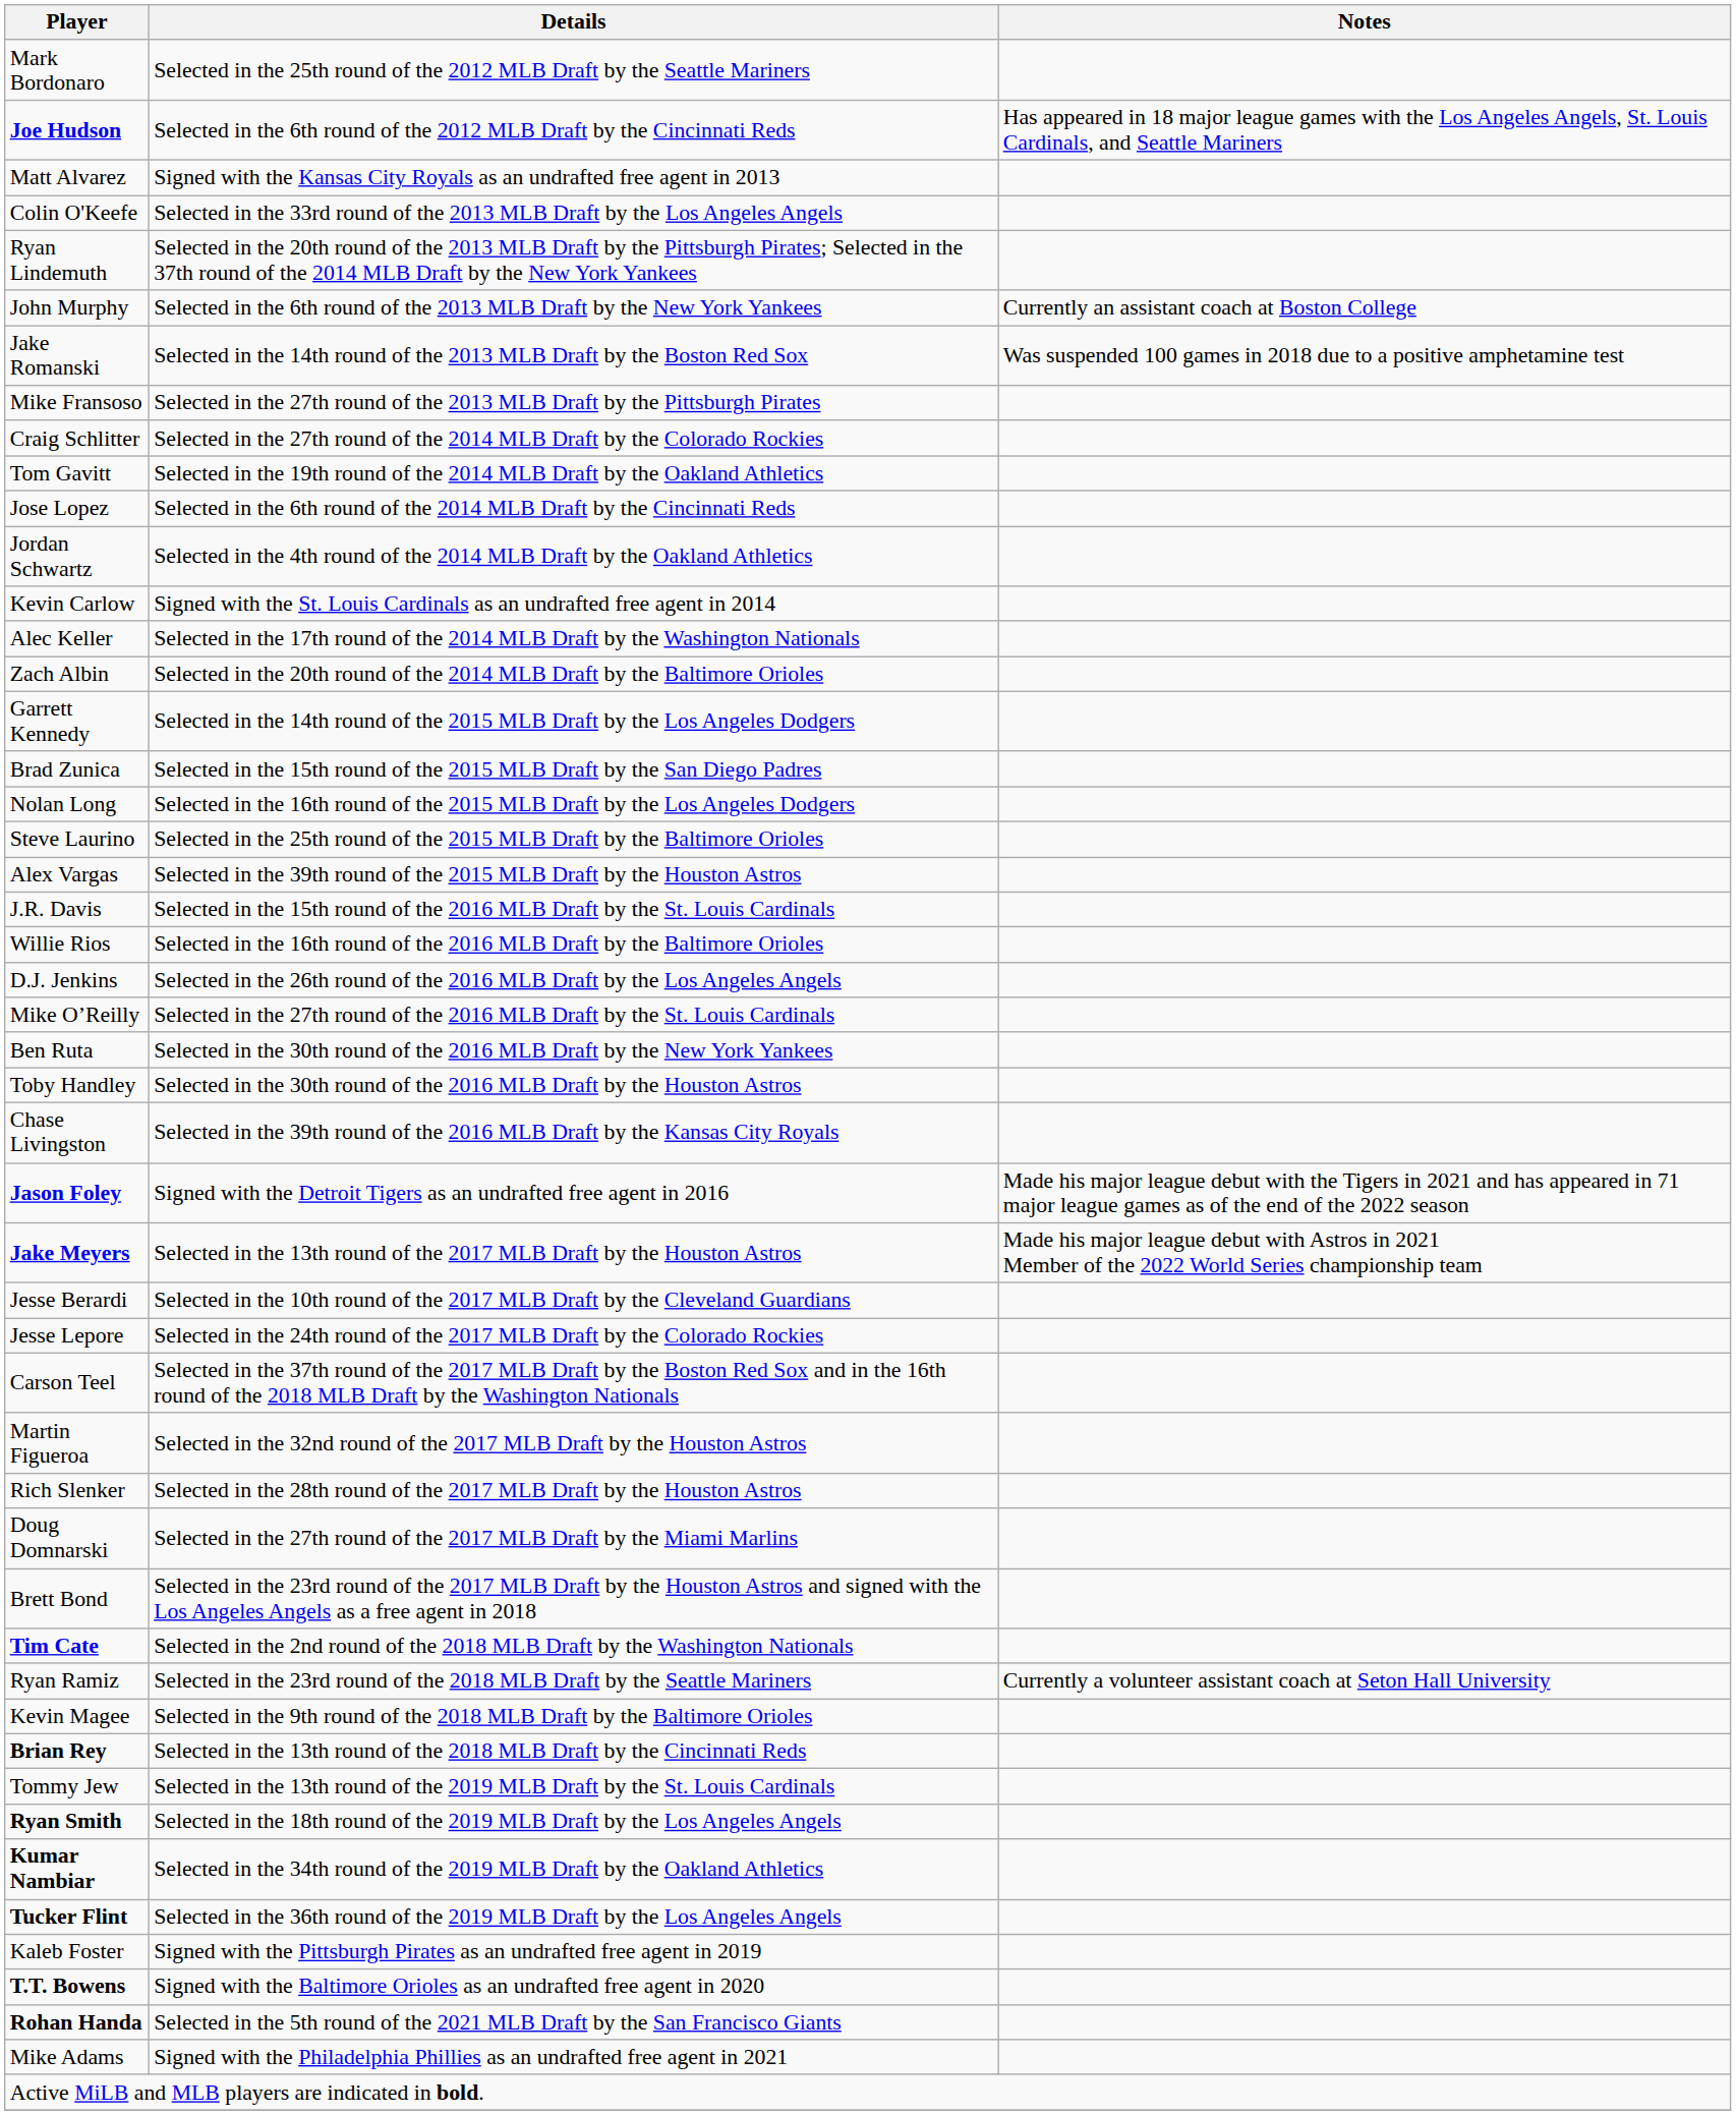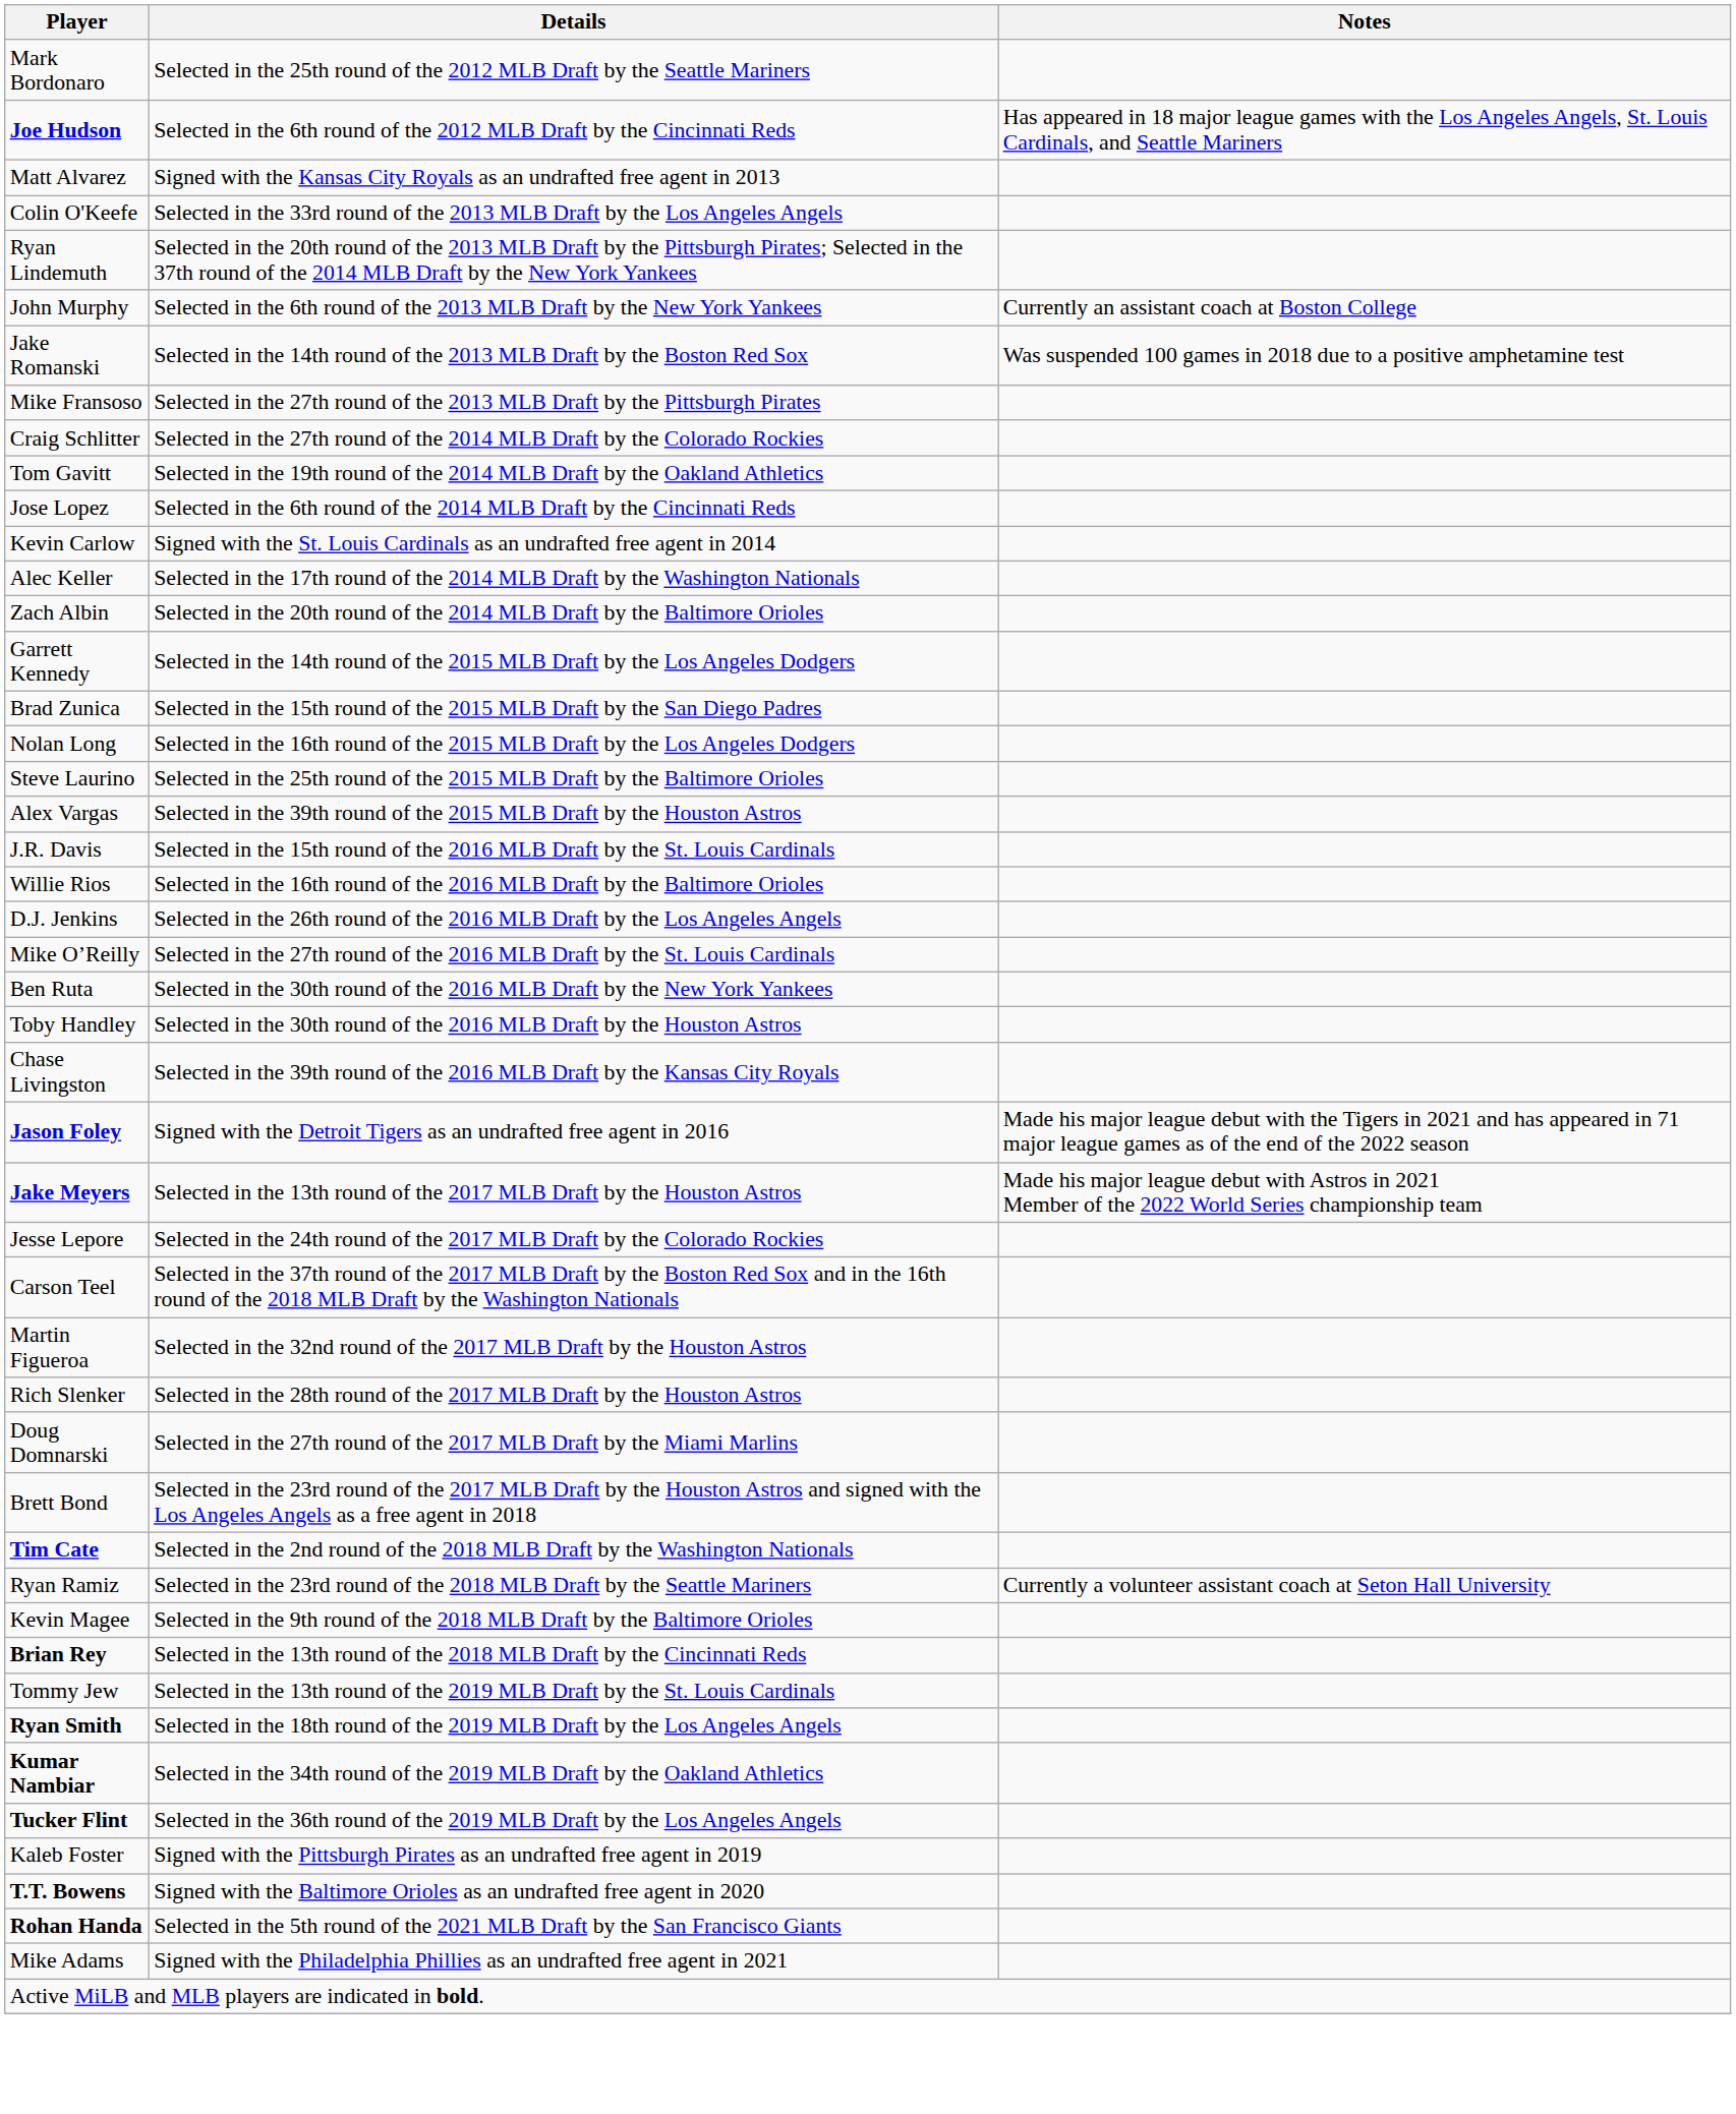 <table class="wikitable">
 <tr>
 <th>Player</th>
 <th>Details</th>
 <th>Notes</th>
 </tr>
 <tr>
 <td>Mark Bordonaro</td>
 <td>Selected in the 25th round of the <a href='#'>2012 MLB Draft</a> by the <a href='#'>Seattle Mariners</a></td>
 <td></td>
 </tr>
 <tr>
 <td><strong><a href='#'>Joe Hudson</a></strong></td>
 <td>Selected in the 6th round of the <a href='#'>2012 MLB Draft</a> by the <a href='#'>Cincinnati Reds</a></td>
 <td>Has appeared in 18 major league games with the <a href='#'>Los Angeles Angels</a>, <a href='#'>St. Louis Cardinals</a>, and <a href='#'>Seattle Mariners</a></td>
 </tr>
 <tr>
 <td>Matt Alvarez</td>
 <td>Signed with the <a href='#'>Kansas City Royals</a> as an undrafted free agent in 2013</td>
 <td></td>
 </tr>
 <tr>
 <td>Colin O'Keefe</td>
 <td>Selected in the 33rd round of the <a href='#'>2013 MLB Draft</a> by the <a href='#'>Los Angeles Angels</a></td>
 <td></td>
 </tr>
 <tr>
 <td>Ryan Lindemuth</td>
 <td>Selected in the 20th round of the <a href='#'>2013 MLB Draft</a> by the <a href='#'>Pittsburgh Pirates</a>; Selected in the 37th round of the <a href='#'>2014 MLB Draft</a> by the <a href='#'>New York Yankees</a></td>
 <td></td>
 </tr>
 <tr>
 <td>John Murphy</td>
 <td>Selected in the 6th round of the <a href='#'>2013 MLB Draft</a> by the <a href='#'>New York Yankees</a></td>
 <td>Currently an assistant coach at <a href='#'>Boston College</a></td>
 </tr>
 <tr>
 <td>Jake Romanski</td>
 <td>Selected in the 14th round of the <a href='#'>2013 MLB Draft</a> by the <a href='#'>Boston Red Sox</a></td>
 <td>Was suspended 100 games in 2018 due to a positive amphetamine test</td>
 </tr>
 <tr>
 <td>Mike Fransoso</td>
 <td>Selected in the 27th round of the <a href='#'>2013 MLB Draft</a> by the <a href='#'>Pittsburgh Pirates</a></td>
 <td></td>
 </tr>
 <tr>
 <td>Craig Schlitter</td>
 <td>Selected in the 27th round of the <a href='#'>2014 MLB Draft</a> by the <a href='#'>Colorado Rockies</a></td>
 <td></td>
 </tr>
 <tr>
 <td>Tom Gavitt</td>
 <td>Selected in the 19th round of the <a href='#'>2014 MLB Draft</a> by the <a href='#'>Oakland Athletics</a></td>
 <td></td>
 </tr>
 <tr>
 <td>Jose Lopez</td>
 <td>Selected in the 6th round of the <a href='#'>2014 MLB Draft</a> by the <a href='#'>Cincinnati Reds</a></td>
-<td></td>
-</tr>
-<tr>
-<td>Jordan Schwartz</td>
-<td>Selected in the 4th round of the <a href='#'>2014 MLB Draft</a> by the <a href='#'>Oakland Athletics</a></td>
 <td></td>
 </tr>
 <tr>
 <td>Kevin Carlow</td>
 <td>Signed with the <a href='#'>St. Louis Cardinals</a> as an undrafted free agent in 2014</td>
 <td></td>
 </tr>
 <tr>
 <td>Alec Keller</td>
 <td>Selected in the 17th round of the <a href='#'>2014 MLB Draft</a> by the <a href='#'>Washington Nationals</a></td>
 <td></td>
 </tr>
 <tr>
 <td>Zach Albin</td>
 <td>Selected in the 20th round of the <a href='#'>2014 MLB Draft</a> by the <a href='#'>Baltimore Orioles</a></td>
 <td></td>
 </tr>
 <tr>
 <td>Garrett Kennedy</td>
 <td>Selected in the 14th round of the <a href='#'>2015 MLB Draft</a> by the <a href='#'>Los Angeles Dodgers</a></td>
 <td></td>
 </tr>
 <tr>
 <td>Brad Zunica</td>
 <td>Selected in the 15th round of the <a href='#'>2015 MLB Draft</a> by the <a href='#'>San Diego Padres</a></td>
 <td></td>
 </tr>
 <tr>
 <td>Nolan Long</td>
 <td>Selected in the 16th round of the <a href='#'>2015 MLB Draft</a> by the <a href='#'>Los Angeles Dodgers</a></td>
 <td></td>
 </tr>
 <tr>
 <td>Steve Laurino</td>
 <td>Selected in the 25th round of the <a href='#'>2015 MLB Draft</a> by the <a href='#'>Baltimore Orioles</a></td>
 <td></td>
 </tr>
 <tr>
 <td>Alex Vargas</td>
 <td>Selected in the 39th round of the <a href='#'>2015 MLB Draft</a> by the <a href='#'>Houston Astros</a></td>
 <td></td>
 </tr>
 <tr>
 <td>J.R. Davis</td>
 <td>Selected in the 15th round of the <a href='#'>2016 MLB Draft</a> by the <a href='#'>St. Louis Cardinals</a></td>
 <td></td>
 </tr>
 <tr>
 <td>Willie Rios</td>
 <td>Selected in the 16th round of the <a href='#'>2016 MLB Draft</a> by the <a href='#'>Baltimore Orioles</a></td>
 <td></td>
 </tr>
 <tr>
 <td>D.J. Jenkins</td>
 <td>Selected in the 26th round of the <a href='#'>2016 MLB Draft</a> by the <a href='#'>Los Angeles Angels</a></td>
 <td></td>
 </tr>
 <tr>
 <td>Mike O’Reilly</td>
 <td>Selected in the 27th round of the <a href='#'>2016 MLB Draft</a> by the <a href='#'>St. Louis Cardinals</a></td>
 <td></td>
 </tr>
 <tr>
 <td>Ben Ruta</td>
 <td>Selected in the 30th round of the <a href='#'>2016 MLB Draft</a> by the <a href='#'>New York Yankees</a></td>
 <td></td>
 </tr>
 <tr>
 <td>Toby Handley</td>
 <td>Selected in the 30th round of the <a href='#'>2016 MLB Draft</a> by the <a href='#'>Houston Astros</a></td>
 <td></td>
 </tr>
 <tr>
 <td>Chase Livingston</td>
 <td>Selected in the 39th round of the <a href='#'>2016 MLB Draft</a> by the <a href='#'>Kansas City Royals</a></td>
 <td></td>
 </tr>
 <tr>
 <td><strong><a href='#'>Jason Foley</a></strong></td>
 <td>Signed with the <a href='#'>Detroit Tigers</a> as an undrafted free agent in 2016</td>
 <td>Made his major league debut with the Tigers in 2021 and has appeared in 71 major league games as of the end of the 2022 season</td>
 </tr>
 <tr>
 <td><strong><a href='#'>Jake Meyers</a></strong></td>
 <td>Selected in the 13th round of the <a href='#'>2017 MLB Draft</a> by the <a href='#'>Houston Astros</a></td>
 <td>Made his major league debut with Astros in 2021<br>Member of the <a href='#'>2022 World Series</a> championship team</td>
-</tr>
-<tr>
-<td>Jesse Berardi</td>
-<td>Selected in the 10th round of the <a href='#'>2017 MLB Draft</a> by the <a href='#'>Cleveland Guardians</a></td>
-<td></td>
 </tr>
 <tr>
 <td>Jesse Lepore</td>
 <td>Selected in the 24th round of the <a href='#'>2017 MLB Draft</a> by the <a href='#'>Colorado Rockies</a></td>
 <td></td>
 </tr>
 <tr>
 <td>Carson Teel</td>
 <td>Selected in the 37th round of the <a href='#'>2017 MLB Draft</a> by the <a href='#'>Boston Red Sox</a> and in the 16th round of the <a href='#'>2018 MLB Draft</a> by the <a href='#'>Washington Nationals</a></td>
 <td></td>
 </tr>
 <tr>
 <td>Martin Figueroa</td>
 <td>Selected in the 32nd round of the <a href='#'>2017 MLB Draft</a> by the <a href='#'>Houston Astros</a></td>
 <td></td>
 </tr>
 <tr>
 <td>Rich Slenker</td>
 <td>Selected in the 28th round of the <a href='#'>2017 MLB Draft</a> by the <a href='#'>Houston Astros</a></td>
 <td></td>
 </tr>
 <tr>
 <td>Doug Domnarski</td>
 <td>Selected in the 27th round of the <a href='#'>2017 MLB Draft</a> by the <a href='#'>Miami Marlins</a></td>
 <td></td>
 </tr>
 <tr>
 <td>Brett Bond</td>
 <td>Selected in the 23rd round of the <a href='#'>2017 MLB Draft</a> by the <a href='#'>Houston Astros</a> and signed with the <a href='#'>Los Angeles Angels</a> as a free agent in 2018</td>
 <td></td>
 </tr>
 <tr>
 <td><strong><a href='#'>Tim Cate</a></strong></td>
 <td>Selected in the 2nd round of the <a href='#'>2018 MLB Draft</a> by the <a href='#'>Washington Nationals</a></td>
 <td></td>
 </tr>
 <tr>
 <td>Ryan Ramiz</td>
 <td>Selected in the 23rd round of the <a href='#'>2018 MLB Draft</a> by the <a href='#'>Seattle Mariners</a></td>
 <td>Currently a volunteer assistant coach at <a href='#'>Seton Hall University</a></td>
 </tr>
 <tr>
 <td>Kevin Magee</td>
 <td>Selected in the 9th round of the <a href='#'>2018 MLB Draft</a> by the <a href='#'>Baltimore Orioles</a></td>
 <td></td>
 </tr>
 <tr>
 <td><strong>Brian Rey</strong></td>
 <td>Selected in the 13th round of the <a href='#'>2018 MLB Draft</a> by the <a href='#'>Cincinnati Reds</a></td>
 <td></td>
 </tr>
 <tr>
 <td>Tommy Jew</td>
 <td>Selected in the 13th round of the <a href='#'>2019 MLB Draft</a> by the <a href='#'>St. Louis Cardinals</a></td>
 <td></td>
 </tr>
 <tr>
 <td><strong>Ryan Smith</strong></td>
 <td>Selected in the 18th round of the <a href='#'>2019 MLB Draft</a> by the <a href='#'>Los Angeles Angels</a></td>
 <td></td>
 </tr>
 <tr>
 <td><strong>Kumar Nambiar</strong></td>
 <td>Selected in the 34th round of the <a href='#'>2019 MLB Draft</a> by the <a href='#'>Oakland Athletics</a></td>
 <td></td>
 </tr>
 <tr>
 <td><strong>Tucker Flint</strong></td>
 <td>Selected in the 36th round of the <a href='#'>2019 MLB Draft</a> by the <a href='#'>Los Angeles Angels</a></td>
 <td></td>
 </tr>
 <tr>
 <td>Kaleb Foster</td>
 <td>Signed with the <a href='#'>Pittsburgh Pirates</a> as an undrafted free agent in 2019</td>
 <td></td>
 </tr>
 <tr>
 <td><strong>T.T. Bowens</strong></td>
 <td>Signed with the <a href='#'>Baltimore Orioles</a> as an undrafted free agent in 2020</td>
 <td></td>
 </tr>
 <tr>
 <td><strong>Rohan Handa</strong></td>
 <td>Selected in the 5th round of the <a href='#'>2021 MLB Draft</a> by the <a href='#'>San Francisco Giants</a></td>
 <td></td>
 </tr>
 <tr>
 <td>Mike Adams</td>
 <td>Signed with the <a href='#'>Philadelphia Phillies</a> as an undrafted free agent in 2021</td>
 <td></td>
 </tr>
 <tr>
 <td colspan=3>Active <a href='#'>MiLB</a> and <a href='#'>MLB</a> players are indicated in <strong>bold</strong>.</td>
 </tr>
 <tr>
 </tr>
 </table>
